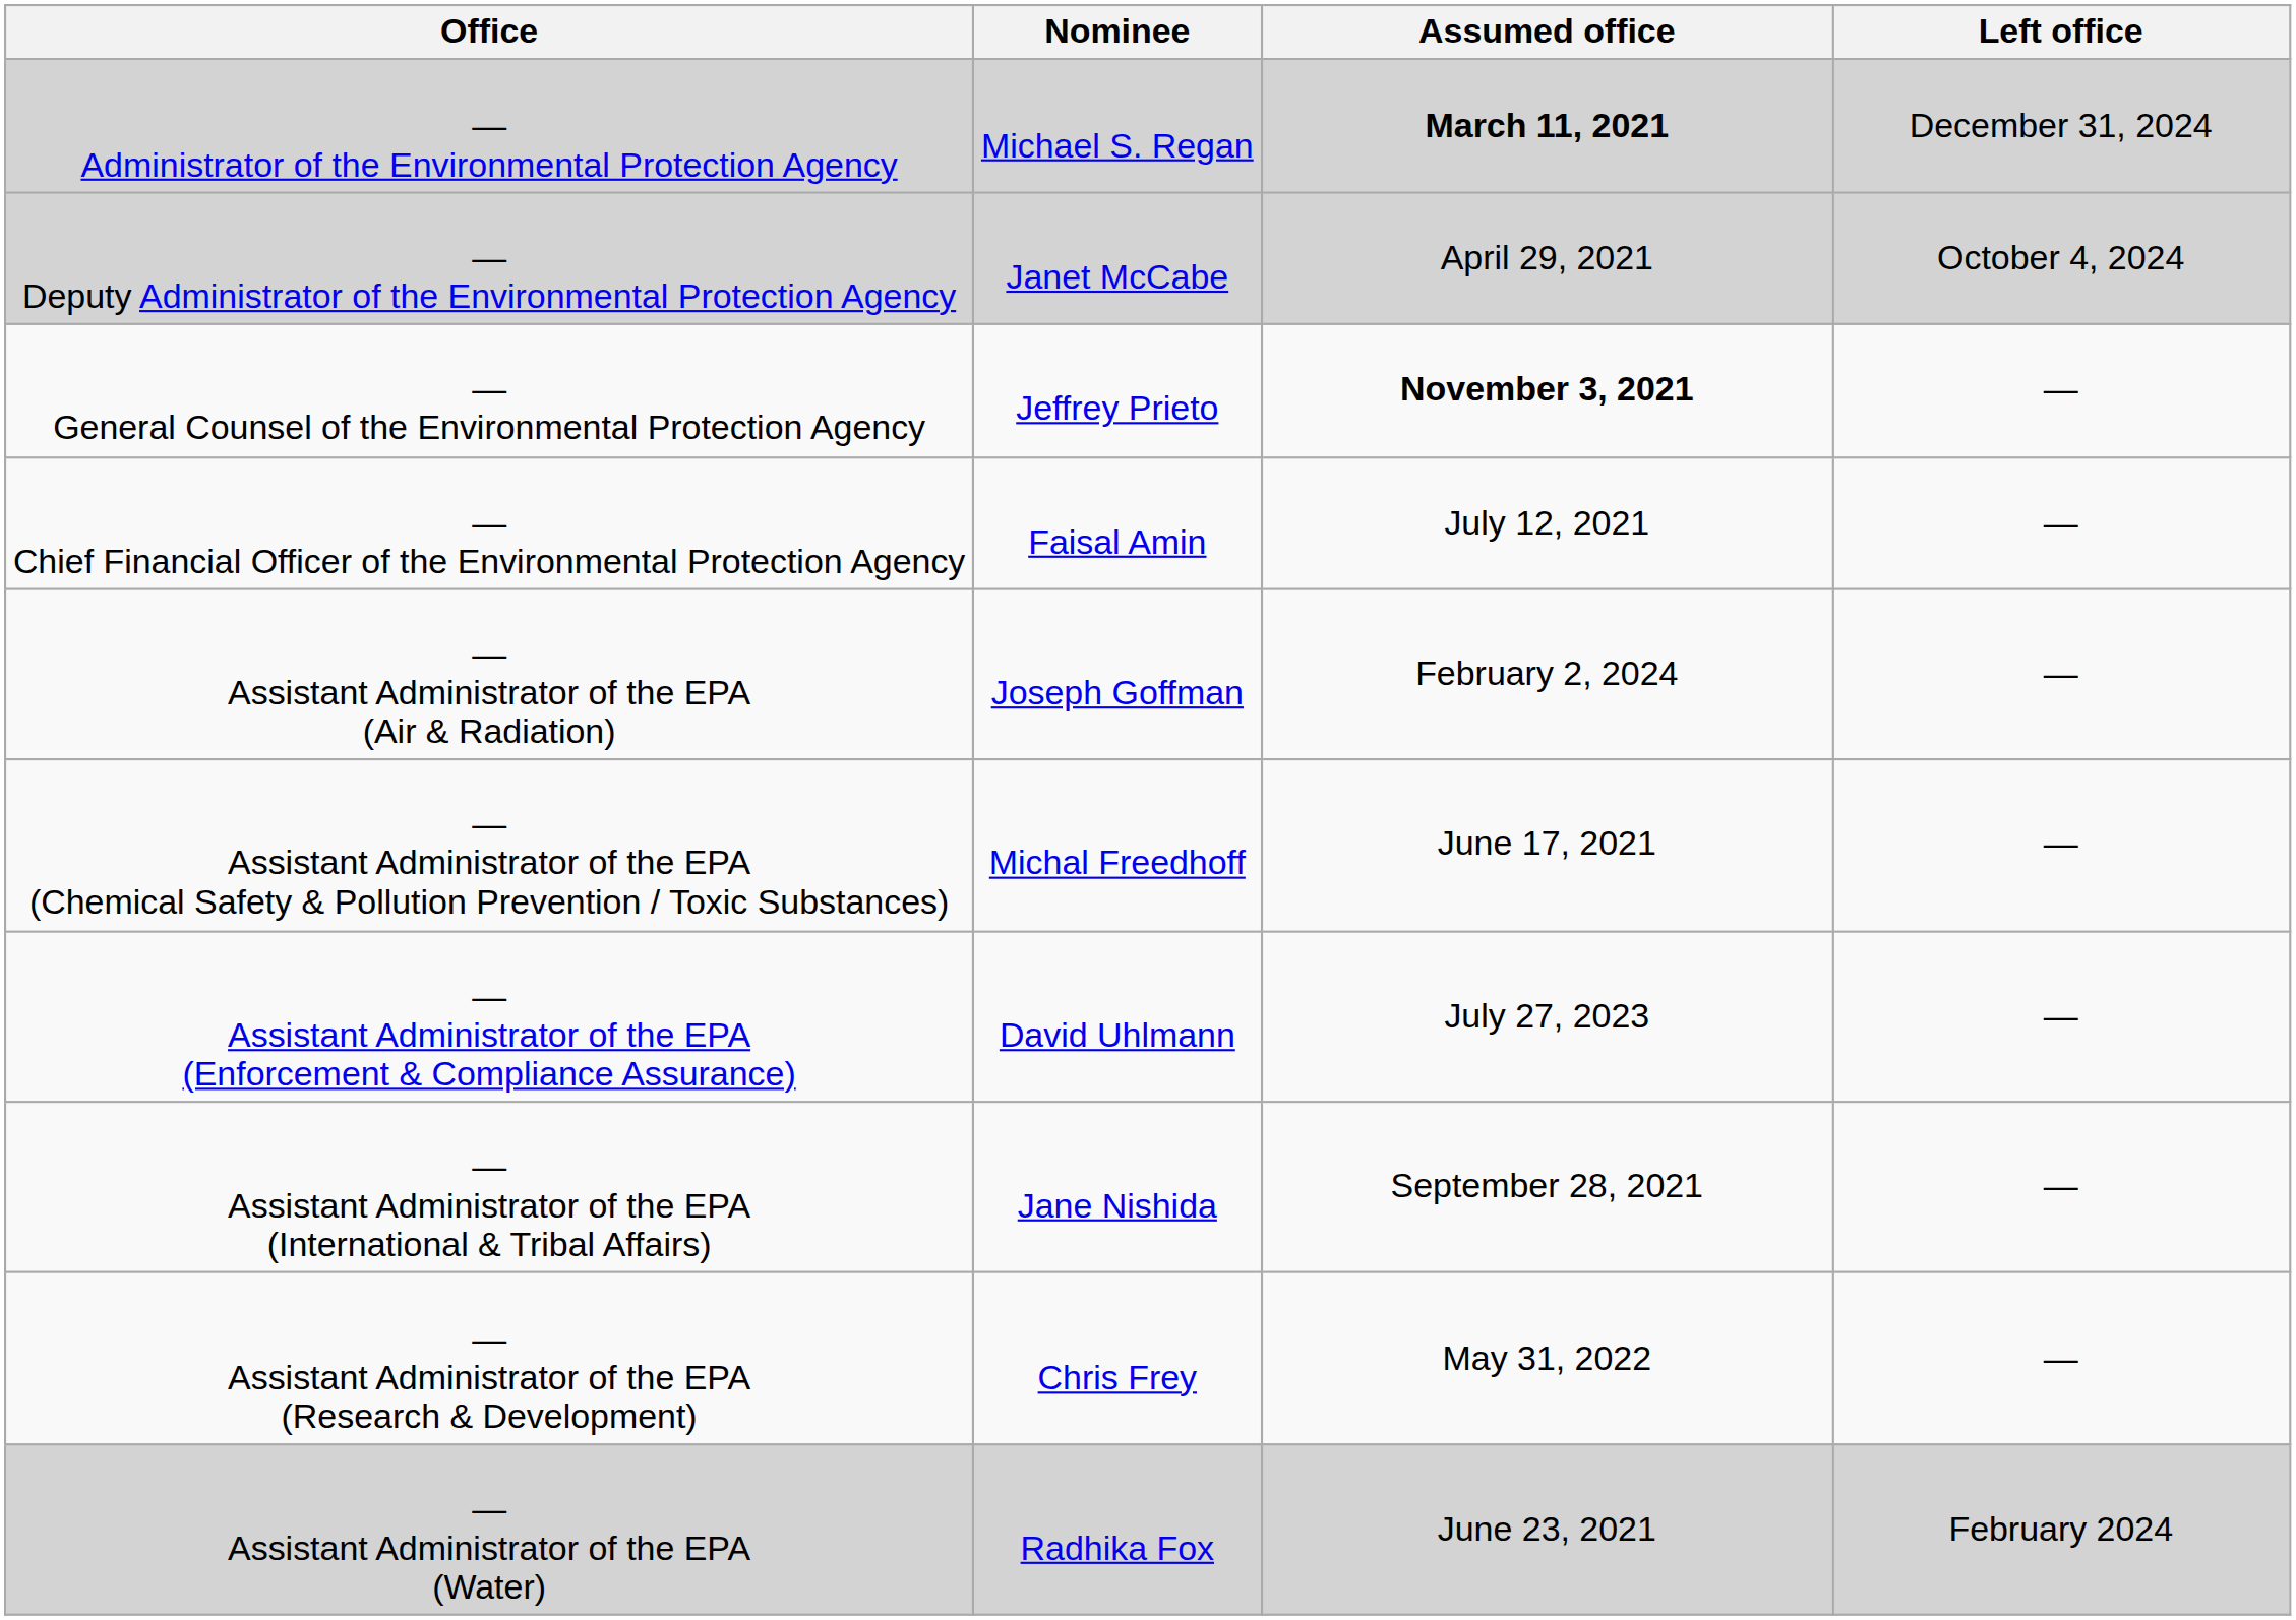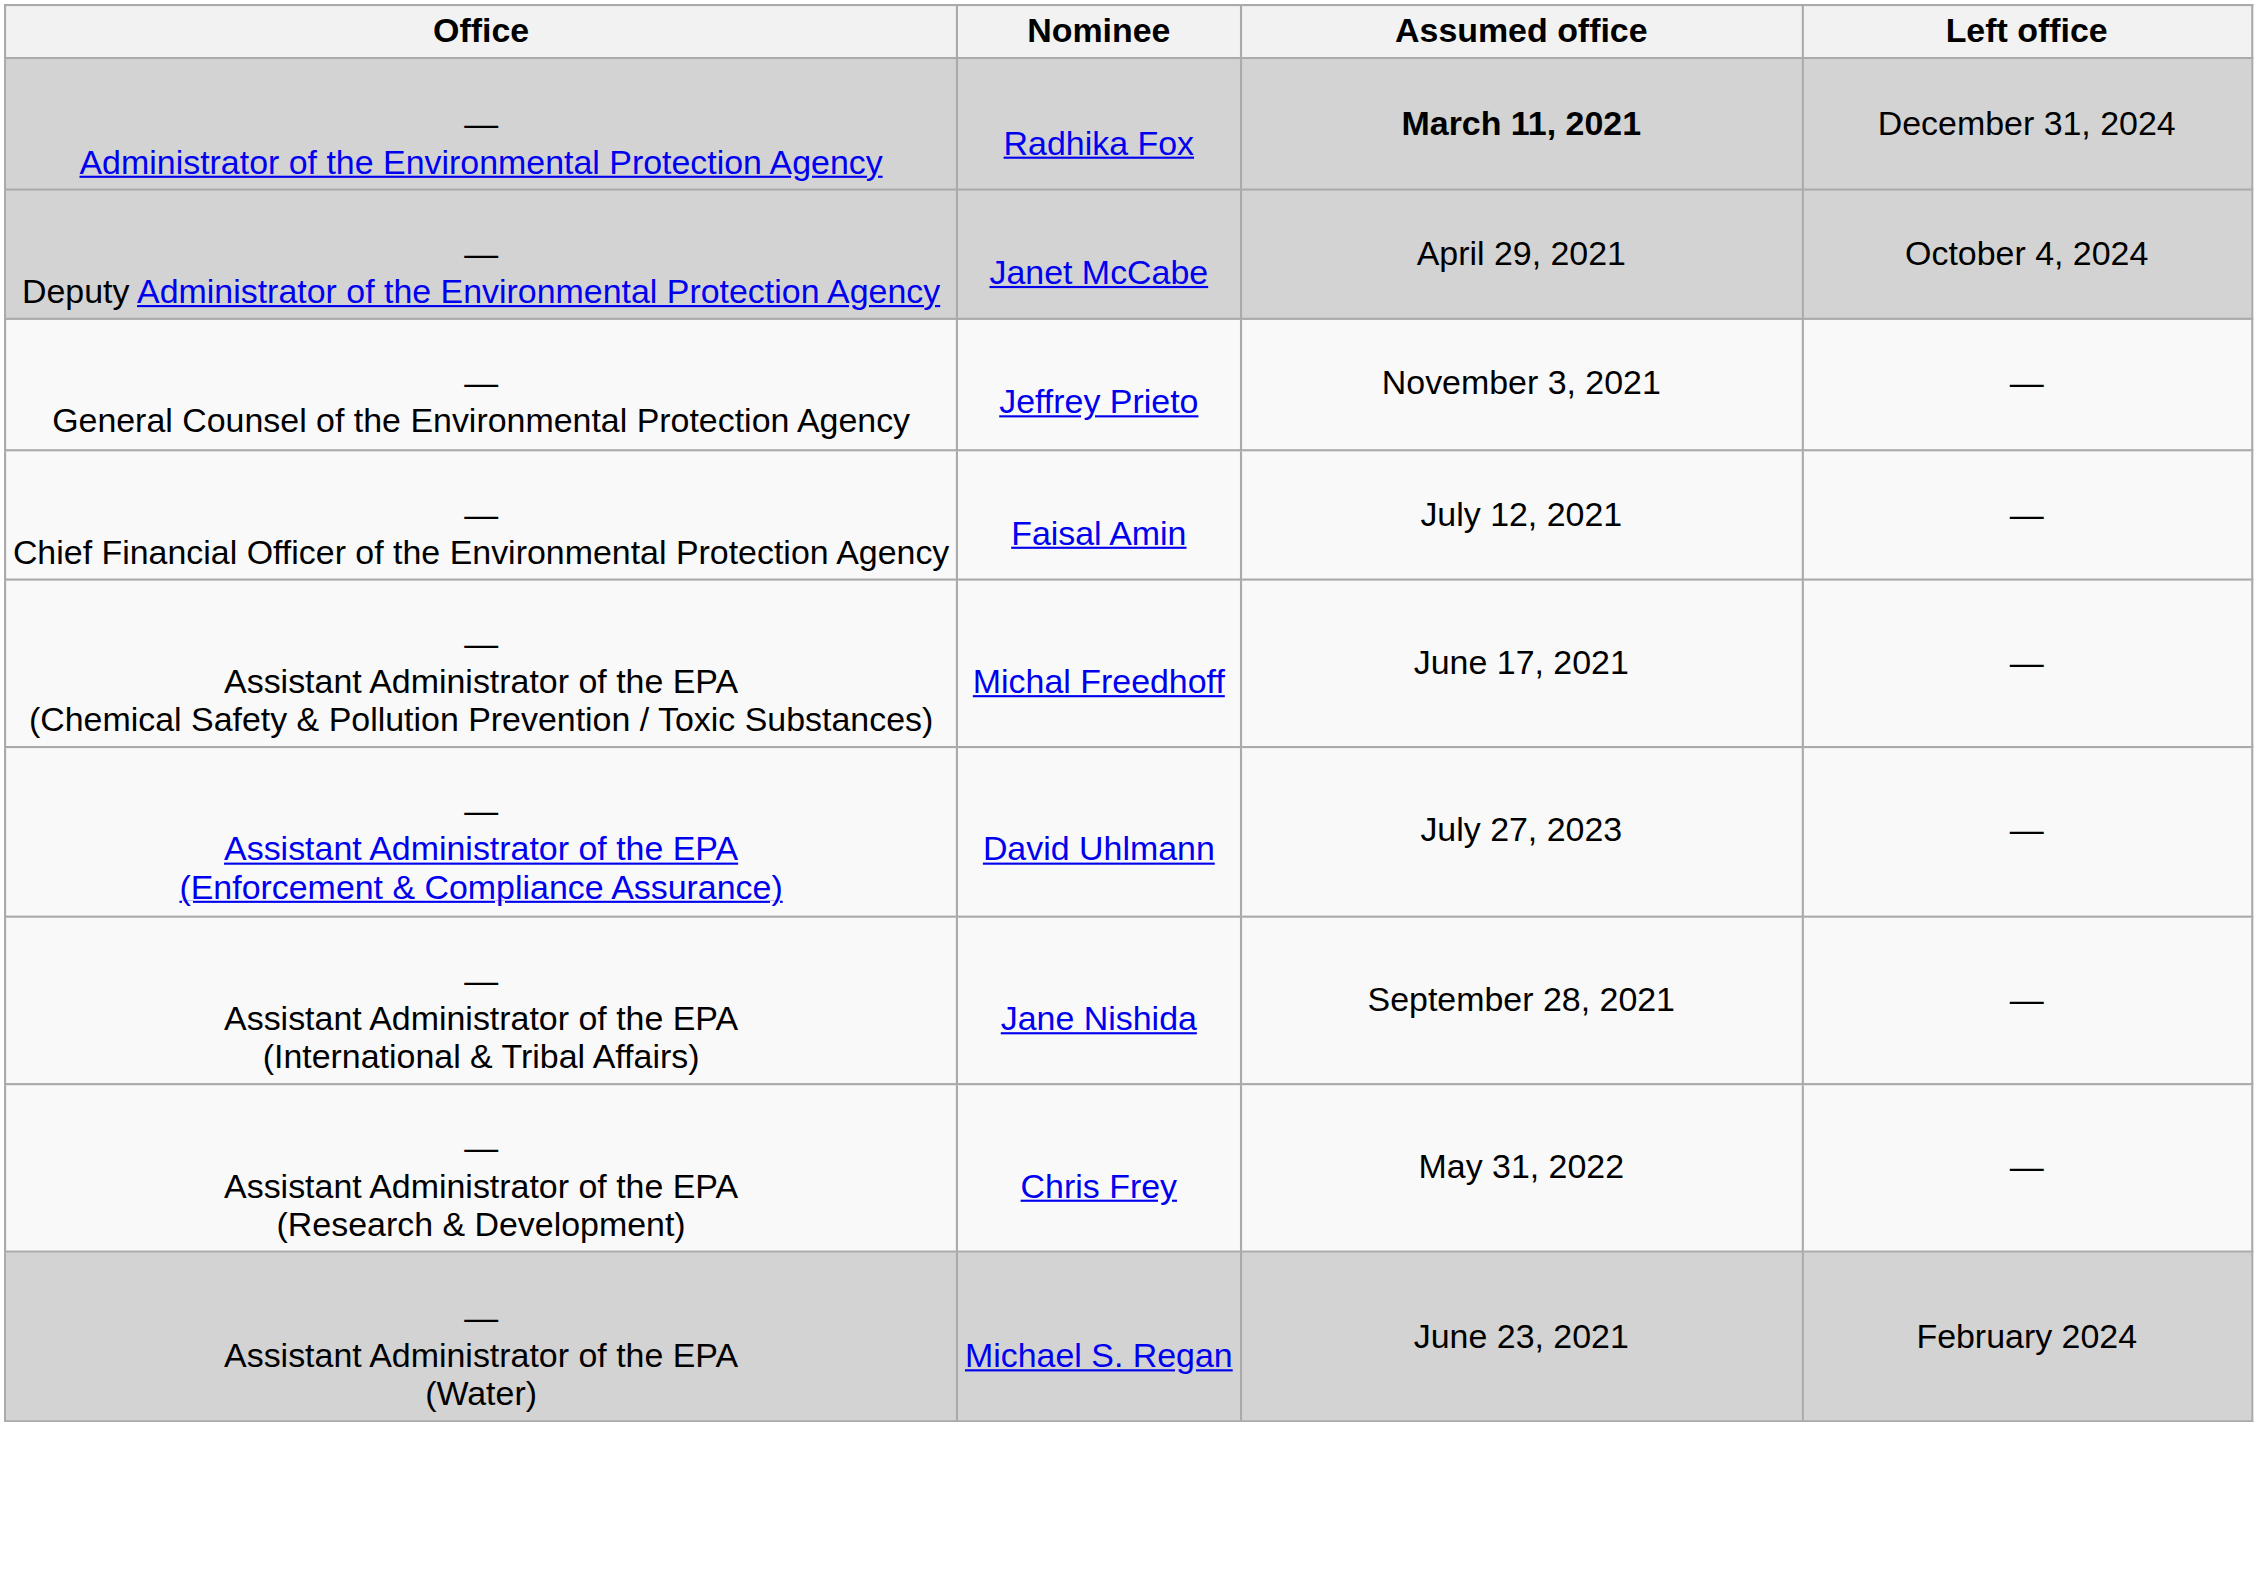 <table class="wikitable sortable" style="text-align:center">
 <tr>
 <th>Office</th>
 <th>Nominee</th>
 <th style="width:25%;" data-sort-type="date">Assumed office</th>
 <th style="width:20%;" data-sort-type="date">Left office</th>
 </tr>
 <tr style="background:lightgray">
 <td><br>—<br><a href='#'>Administrator of the Environmental Protection Agency</a></td>
-<td><br><a href='#'>Michael S. Regan</a></td>
+<td><br><a href='#'>Radhika Fox</a></td>
 <td><strong>March 11, 2021<br></strong></td>
 <td>December 31, 2024</td>
 </tr>
 <tr style="background:lightgray">
 <td><br>—<br>Deputy <a href='#'>Administrator of the Environmental Protection Agency</a></td>
 <td><br><a href='#'>Janet McCabe</a></td>
 <td>April 29, 2021<br></td>
 <td>October 4, 2024</td>
 </tr>
 <tr>
 <td><br>—<br>General Counsel of the Environmental Protection Agency</td>
 <td><br><a href='#'>Jeffrey Prieto</a></td>
-<td><strong>November 3, 2021<br></strong></td>
+<td>November 3, 2021<br></td>
 <td>—</td>
 </tr>
 <tr>
 <td><br>—<br>Chief Financial Officer of the Environmental Protection Agency</td>
 <td><br><a href='#'>Faisal Amin</a></td>
 <td>July 12, 2021<br></td>
-<td>—</td>
-</tr>
-<tr>
-<td><br>—<br>Assistant Administrator of the EPA<br>(Air & Radiation)</td>
-<td><br><a href='#'>Joseph Goffman</a></td>
-<td>February 2, 2024<br></td>
 <td>—</td>
 </tr>
 <tr>
 <td><br>—<br>Assistant Administrator of the EPA<br>(Chemical Safety & Pollution Prevention / Toxic Substances)</td>
 <td><br><a href='#'>Michal Freedhoff</a></td>
 <td>June 17, 2021<br></td>
 <td>—</td>
 </tr>
 <tr>
 <td><br>—<br><a href='#'>Assistant Administrator of the EPA<br>(Enforcement & Compliance Assurance)</a></td>
 <td><br><a href='#'>David Uhlmann</a></td>
 <td>July 27, 2023<br></td>
 <td>—</td>
 </tr>
 <tr>
 <td><br>—<br>Assistant Administrator of the EPA<br>(International & Tribal Affairs)</td>
 <td><br><a href='#'>Jane Nishida</a></td>
 <td>September 28, 2021<br></td>
 <td>—</td>
 </tr>
 <tr>
 <td><br>—<br>Assistant Administrator of the EPA<br>(Research & Development)</td>
 <td><br><a href='#'>Chris Frey</a></td>
 <td>May 31, 2022<br></td>
 <td>—</td>
 </tr>
 <tr style="background:lightgray;">
 <td><br>—<br>Assistant Administrator of the EPA<br>(Water)</td>
-<td><br><a href='#'>Radhika Fox</a></td>
+<td><br><a href='#'>Michael S. Regan</a></td>
 <td>June 23, 2021<br></td>
 <td>February 2024</td>
 </tr>
 </table>
